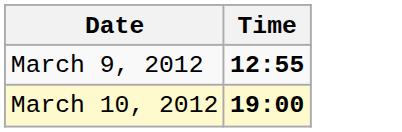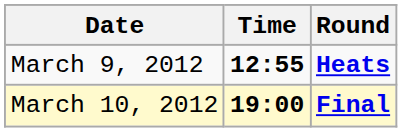 <table class="wikitable">
 <tr>
 <th>Date</th>
 <th>Time</th>
+<th>Round</th>
 </tr>
 <tr>
 <td>March 9, 2012</td>
 <td><strong>12:55</strong></td>
+<td><strong><a href='#'>Heats</a></strong></td>
 </tr>
 <tr style=background:lemonchiffon>
 <td>March 10, 2012</td>
 <td><strong>19:00</strong></td>
+<td><strong><a href='#'>Final</a></strong></td>
 </tr>
 </table>
